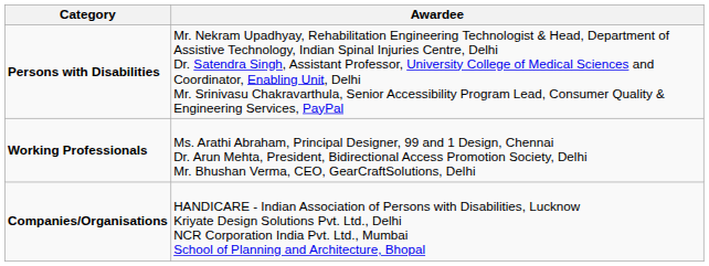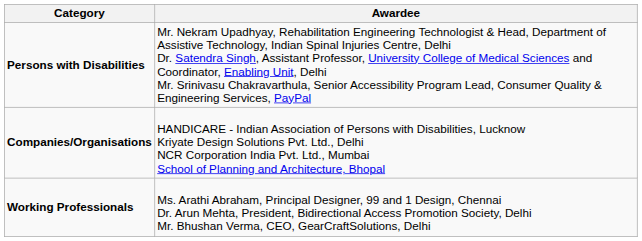 <table class="wikitable">
 <tr>
 <th>Category</th>
 <th>Awardee</th>
 </tr>
 <tr>
 <td><strong>Persons with Disabilities</strong></td>
 <td>Mr. Nekram Upadhyay, Rehabilitation Engineering Technologist & Head, Department of Assistive Technology, Indian Spinal Injuries Centre, Delhi<br>Dr. <a href='#'>Satendra Singh</a>, Assistant Professor, <a href='#'>University College of Medical Sciences</a> and Coordinator, <a href='#'>Enabling Unit</a>, Delhi<br>Mr. Srinivasu Chakravarthula, Senior Accessibility Program Lead, Consumer Quality & Engineering Services, <a href='#'>PayPal</a></td>
 </tr>
 <tr>
+<td><strong>Companies/Organisations</strong></td>
+<td><br>HANDICARE - Indian Association of Persons with Disabilities, Lucknow<br>Kriyate Design Solutions Pvt. Ltd., Delhi<br>NCR Corporation India Pvt. Ltd., Mumbai<br><a href='#'>School of Planning and Architecture, Bhopal</a></td>
+</tr>
+<tr>
 <td><strong>Working Professionals</strong></td>
 <td><br>Ms. Arathi Abraham, Principal Designer, 99 and 1 Design, Chennai<br>Dr. Arun Mehta, President, Bidirectional Access Promotion Society, Delhi<br>Mr. Bhushan Verma, CEO, GearCraftSolutions, Delhi</td>
 </tr>
-<tr>
-<td><strong>Companies/Organisations</strong></td>
-<td><br>HANDICARE - Indian Association of Persons with Disabilities, Lucknow<br>Kriyate Design Solutions Pvt. Ltd., Delhi<br>NCR Corporation India Pvt. Ltd., Mumbai<br><a href='#'>School of Planning and Architecture, Bhopal</a></td>
-</tr>
 </table>
